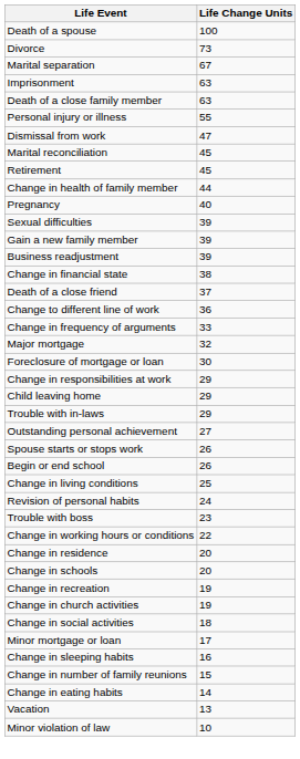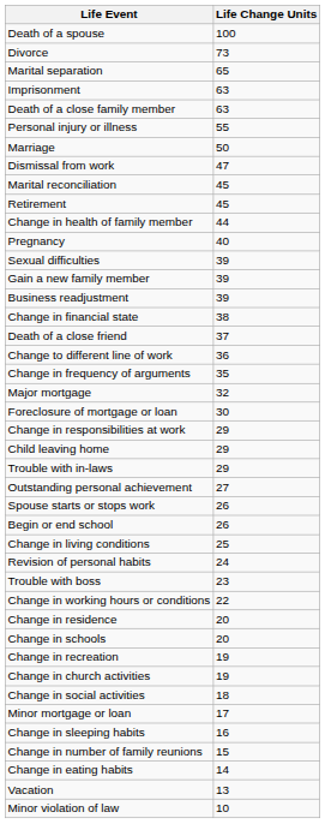 <table class="wikitable sortable">
 <tr>
 <th>Life Event</th>
 <th>Life Change Units</th>
 </tr>
 <tr>
 <td>Death of a spouse</td>
 <td>100</td>
 </tr>
 <tr>
 <td>Divorce</td>
 <td>73</td>
 </tr>
 <tr>
 <td>Marital separation</td>
-<td>67</td>
+<td>65</td>
 </tr>
 <tr>
 <td>Imprisonment</td>
 <td>63</td>
 </tr>
 <tr>
 <td>Death of a close family member</td>
 <td>63</td>
 </tr>
 <tr>
 <td>Personal injury or illness</td>
 <td>55</td>
+</tr>
+<tr>
+<td>Marriage</td>
+<td>50</td>
 </tr>
 <tr>
 <td>Dismissal from work</td>
 <td>47</td>
 </tr>
 <tr>
 <td>Marital reconciliation</td>
 <td>45</td>
 </tr>
 <tr>
 <td>Retirement</td>
 <td>45</td>
 </tr>
 <tr>
 <td>Change in health of family member</td>
 <td>44</td>
 </tr>
 <tr>
 <td>Pregnancy</td>
 <td>40</td>
 </tr>
 <tr>
 <td>Sexual difficulties</td>
 <td>39</td>
 </tr>
 <tr>
 <td>Gain a new family member</td>
 <td>39</td>
 </tr>
 <tr>
 <td>Business readjustment</td>
 <td>39</td>
 </tr>
 <tr>
 <td>Change in financial state</td>
 <td>38</td>
 </tr>
 <tr>
 <td>Death of a close friend</td>
 <td>37</td>
 </tr>
 <tr>
 <td>Change to different line of work</td>
 <td>36</td>
 </tr>
 <tr>
 <td>Change in frequency of arguments</td>
-<td>33</td>
+<td>35</td>
 </tr>
 <tr>
 <td>Major mortgage</td>
 <td>32</td>
 </tr>
 <tr>
 <td>Foreclosure of mortgage or loan</td>
 <td>30</td>
 </tr>
 <tr>
 <td>Change in responsibilities at work</td>
 <td>29</td>
 </tr>
 <tr>
 <td>Child leaving home</td>
 <td>29</td>
 </tr>
 <tr>
 <td>Trouble with in-laws</td>
 <td>29</td>
 </tr>
 <tr>
 <td>Outstanding personal achievement</td>
 <td>27</td>
 </tr>
 <tr>
 <td>Spouse starts or stops work</td>
 <td>26</td>
 </tr>
 <tr>
 <td>Begin or end school</td>
 <td>26</td>
 </tr>
 <tr>
 <td>Change in living conditions</td>
 <td>25</td>
 </tr>
 <tr>
 <td>Revision of personal habits</td>
 <td>24</td>
 </tr>
 <tr>
 <td>Trouble with boss</td>
 <td>23</td>
 </tr>
 <tr>
 <td>Change in working hours or conditions</td>
 <td>22</td>
 </tr>
 <tr>
 <td>Change in residence</td>
 <td>20</td>
 </tr>
 <tr>
 <td>Change in schools</td>
 <td>20</td>
 </tr>
 <tr>
 <td>Change in recreation</td>
 <td>19</td>
 </tr>
 <tr>
 <td>Change in church activities</td>
 <td>19</td>
 </tr>
 <tr>
 <td>Change in social activities</td>
 <td>18</td>
 </tr>
 <tr>
 <td>Minor mortgage or loan</td>
 <td>17</td>
 </tr>
 <tr>
 <td>Change in sleeping habits</td>
 <td>16</td>
 </tr>
 <tr>
 <td>Change in number of family reunions</td>
 <td>15</td>
 </tr>
 <tr>
 <td>Change in eating habits</td>
 <td>14</td>
 </tr>
 <tr>
 <td>Vacation</td>
 <td>13</td>
 </tr>
 <tr>
 <td>Minor violation of law</td>
 <td>10</td>
 </tr>
 </table>
